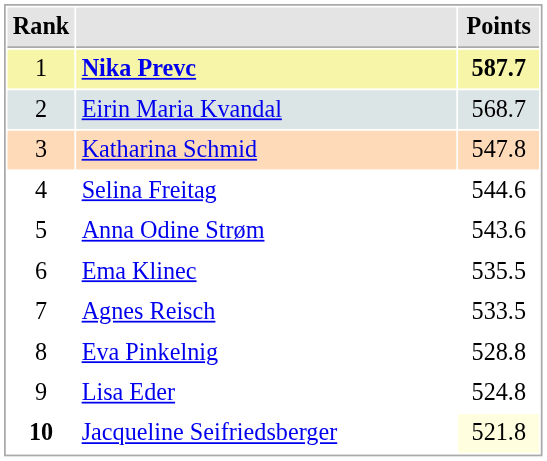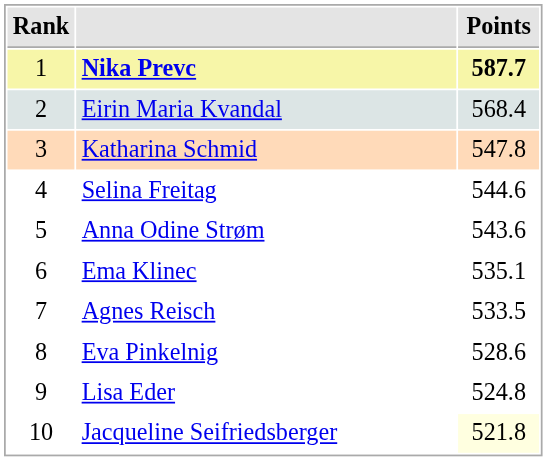 <table cellspacing="1" cellpadding="3" style="border:1px solid #AAAAAA;font-size:86%">
 <tr style="background-color: #E4E4E4;">
 <th style="border-bottom:1px solid #AAAAAA; width: 10px;">Rank</th>
 <th style="border-bottom:1px solid #AAAAAA; width: 210px;"></th>
 <th style="border-bottom:1px solid #AAAAAA; width: 40px;">Points</th>
 </tr>
 <tr style="background:#f7f6a8;">
 <td align=center>1</td>
 <td> <strong><a href='#'>Nika Prevc</a></strong></td>
 <td align=center><strong>587.7</strong></td>
 </tr>
 <tr style="background:#dce5e5;">
 <td align=center>2</td>
 <td> <a href='#'>Eirin Maria Kvandal</a></td>
-<td align=center>568.7</td>
+<td align=center>568.4</td>
 </tr>
 <tr style="background:#ffdab9;">
 <td align=center>3</td>
 <td> <a href='#'>Katharina Schmid</a></td>
 <td align=center>547.8</td>
 </tr>
 <tr>
 <td align=center>4</td>
 <td> <a href='#'>Selina Freitag</a></td>
 <td align=center>544.6</td>
 </tr>
 <tr>
 <td align=center>5</td>
 <td> <a href='#'>Anna Odine Strøm</a></td>
 <td align=center>543.6</td>
 </tr>
 <tr>
 <td align=center>6</td>
 <td> <a href='#'>Ema Klinec</a></td>
-<td align=center>535.5</td>
+<td align=center>535.1</td>
 </tr>
 <tr>
 <td align=center>7</td>
 <td> <a href='#'>Agnes Reisch</a></td>
 <td align=center>533.5</td>
 </tr>
 <tr>
 <td align=center>8</td>
 <td> <a href='#'>Eva Pinkelnig</a></td>
-<td align=center>528.8</td>
+<td align=center>528.6</td>
 </tr>
 <tr>
 <td align=center>9</td>
 <td> <a href='#'>Lisa Eder</a></td>
 <td align=center>524.8</td>
 </tr>
 <tr>
-<td align=center><strong>10</strong></td>
+<td align=center>10</td>
 <td> <a href='#'>Jacqueline Seifriedsberger</a></td>
 <td align=center style="background: lightyellow;">521.8</td>
 </tr>
 </table>
